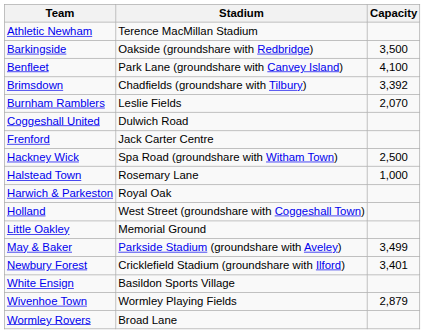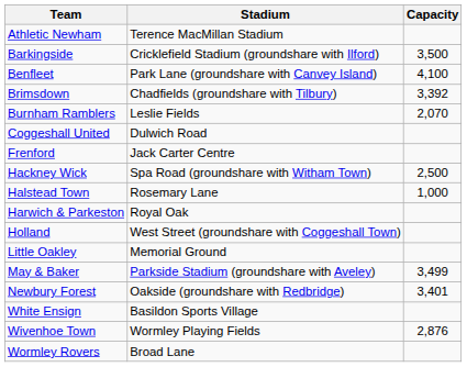 <table class="wikitable sortable">
 <tr>
 <th>Team</th>
 <th>Stadium</th>
 <th>Capacity</th>
 </tr>
 <tr>
 <td><a href='#'>Athletic Newham</a></td>
 <td>Terence MacMillan Stadium</td>
 <td align="center"></td>
 </tr>
 <tr>
 <td><a href='#'>Barkingside</a></td>
-<td>Oakside (groundshare with <a href='#'>Redbridge</a>)</td>
+<td>Cricklefield Stadium (groundshare with <a href='#'>Ilford</a>)</td>
 <td align="center">3,500</td>
 </tr>
 <tr>
 <td><a href='#'>Benfleet</a></td>
 <td>Park Lane (groundshare with <a href='#'>Canvey Island</a>)</td>
 <td align="center">4,100</td>
 </tr>
 <tr>
 <td><a href='#'>Brimsdown</a></td>
 <td>Chadfields (groundshare with <a href='#'>Tilbury</a>)</td>
 <td align="center">3,392</td>
 </tr>
 <tr>
 <td><a href='#'>Burnham Ramblers</a></td>
 <td>Leslie Fields</td>
 <td align="center">2,070</td>
 </tr>
 <tr>
 <td><a href='#'>Coggeshall United</a></td>
 <td>Dulwich Road</td>
 <td align="center"></td>
 </tr>
 <tr>
 <td><a href='#'>Frenford</a></td>
 <td>Jack Carter Centre</td>
 <td align="center"></td>
 </tr>
 <tr>
 <td><a href='#'>Hackney Wick</a></td>
 <td>Spa Road (groundshare with <a href='#'>Witham Town</a>)</td>
 <td align="center">2,500</td>
 </tr>
 <tr>
 <td><a href='#'>Halstead Town</a></td>
 <td>Rosemary Lane</td>
 <td align="center">1,000</td>
 </tr>
 <tr>
 <td><a href='#'>Harwich & Parkeston</a></td>
 <td>Royal Oak</td>
 <td align="center"></td>
 </tr>
 <tr>
 <td><a href='#'>Holland</a></td>
 <td>West Street (groundshare with <a href='#'>Coggeshall Town</a>)</td>
 <td align="center"></td>
 </tr>
 <tr>
 <td><a href='#'>Little Oakley</a></td>
 <td>Memorial Ground</td>
 <td align="center"></td>
 </tr>
 <tr>
 <td><a href='#'>May & Baker</a></td>
 <td><a href='#'>Parkside Stadium</a> (groundshare with <a href='#'>Aveley</a>)</td>
 <td align="center">3,499</td>
 </tr>
 <tr>
 <td><a href='#'>Newbury Forest</a></td>
-<td>Cricklefield Stadium (groundshare with <a href='#'>Ilford</a>)</td>
+<td>Oakside (groundshare with <a href='#'>Redbridge</a>)</td>
 <td align="center">3,401</td>
 </tr>
 <tr>
 <td><a href='#'>White Ensign</a></td>
 <td>Basildon Sports Village</td>
 <td align="center"></td>
 </tr>
 <tr>
 <td><a href='#'>Wivenhoe Town</a></td>
 <td>Wormley Playing Fields</td>
-<td align="center">2,879</td>
+<td align="center">2,876</td>
 </tr>
 <tr>
 <td><a href='#'>Wormley Rovers</a></td>
 <td>Broad Lane</td>
 <td align="center"></td>
 </tr>
 </table>
